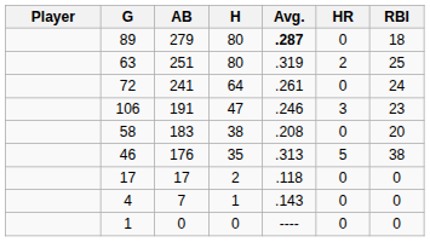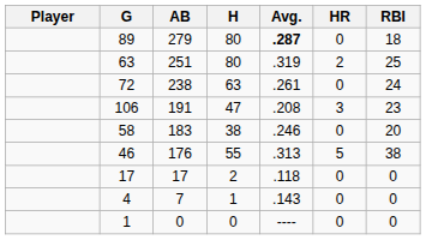 <table class="wikitable sortable">
 <tr>
 <th bgcolor="#DDDDFF" width="16%">Player</th>
 <th bgcolor="#DDDDFF" width="9%">G</th>
 <th bgcolor="#DDDDFF" width="9%">AB</th>
 <th bgcolor="#DDDDFF" width="9%">H</th>
 <th bgcolor="#DDDDFF" width="9%">Avg.</th>
 <th bgcolor="#DDDDFF" width="9%">HR</th>
 <th bgcolor="#DDDDFF" width="9%">RBI</th>
 </tr>
 <tr align="center">
 <td></td>
 <td>89</td>
 <td>279</td>
 <td>80</td>
 <td><strong>.287</strong></td>
 <td>0</td>
 <td>18</td>
 </tr>
 <tr align="center">
 <td></td>
 <td>63</td>
 <td>251</td>
 <td>80</td>
 <td>.319</td>
 <td>2</td>
 <td>25</td>
 </tr>
 <tr align="center">
 <td></td>
 <td>72</td>
-<td>241</td>
-<td>64</td>
+<td>238</td>
+<td>63</td>
 <td>.261</td>
 <td>0</td>
 <td>24</td>
 </tr>
 <tr align="center">
 <td></td>
 <td>106</td>
 <td>191</td>
 <td>47</td>
-<td>.246</td>
+<td>.208</td>
 <td>3</td>
 <td>23</td>
 </tr>
 <tr align="center">
 <td></td>
 <td>58</td>
 <td>183</td>
 <td>38</td>
-<td>.208</td>
+<td>.246</td>
 <td>0</td>
 <td>20</td>
 </tr>
 <tr align="center">
 <td></td>
 <td>46</td>
 <td>176</td>
-<td>35</td>
+<td>55</td>
 <td>.313</td>
 <td>5</td>
 <td>38</td>
 </tr>
 <tr align="center">
 <td></td>
 <td>17</td>
 <td>17</td>
 <td>2</td>
 <td>.118</td>
 <td>0</td>
 <td>0</td>
 </tr>
 <tr align="center">
 <td></td>
 <td>4</td>
 <td>7</td>
 <td>1</td>
 <td>.143</td>
 <td>0</td>
 <td>0</td>
 </tr>
 <tr align="center">
 <td></td>
 <td>1</td>
 <td>0</td>
 <td>0</td>
 <td>----</td>
 <td>0</td>
 <td>0</td>
 </tr>
 </table>
